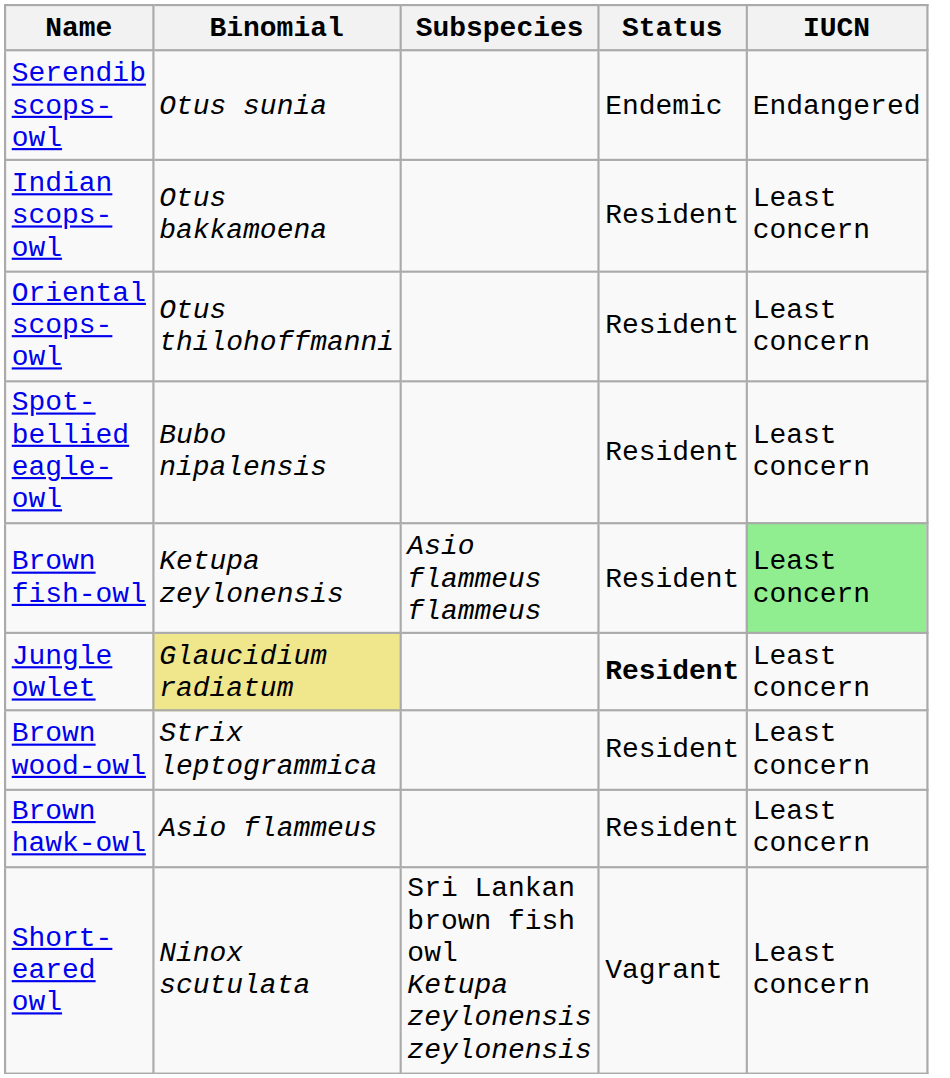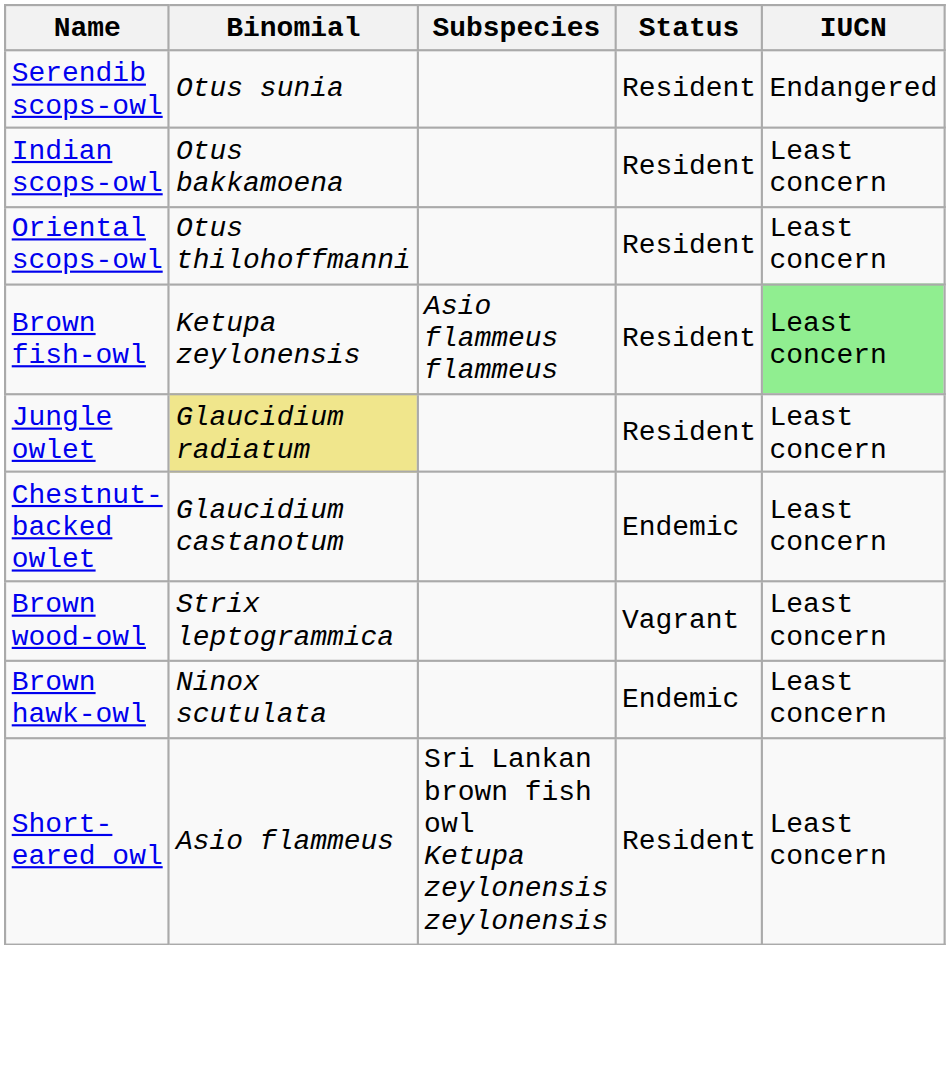 <table width=60% class="wikitable">
 <tr>
 <th width=20%>Name</th>
 <th width=30%>Binomial</th>
 <th width=40%>Subspecies</th>
 <th width=30%>Status</th>
 <th width=30%>IUCN</th>
 </tr>
 <tr>
 <td><a href='#'>Serendib scops-owl</a><br></td>
 <td><em>Otus sunia</em></td>
 <td></td>
-<td>Endemic</td>
+<td>Resident</td>
 <td>Endangered</td>
 </tr>
 <tr>
 <td><a href='#'>Indian scops-owl</a><br></td>
 <td><em>Otus bakkamoena</em></td>
 <td></td>
 <td>Resident</td>
 <td>Least concern</td>
 </tr>
 <tr>
 <td><a href='#'>Oriental scops-owl</a><br></td>
 <td><em>Otus thilohoffmanni</em></td>
 <td></td>
 <td>Resident</td>
 <td>Least concern</td>
 </tr>
 <tr>
-<td><a href='#'>Spot-bellied eagle-owl</a><br></td>
-<td><em>Bubo nipalensis</em></td>
-<td></td>
-<td>Resident</td>
-<td>Least concern</td>
-</tr>
-<tr>
 <td><a href='#'>Brown fish-owl</a><br></td>
 <td><em>Ketupa zeylonensis</em></td>
 <td><em>Asio flammeus flammeus</em></td>
 <td>Resident</td>
 <td style="background: lightgreen;">Least concern</td>
 </tr>
 <tr>
 <td><a href='#'>Jungle owlet</a><br></td>
 <td style="background: khaki;"><em>Glaucidium radiatum</em></td>
 <td></td>
-<td><strong>Resident</strong></td>
+<td>Resident</td>
+<td>Least concern</td>
+</tr>
+<tr>
+<td><a href='#'>Chestnut-backed owlet</a><br></td>
+<td><em>Glaucidium castanotum</em></td>
+<td></td>
+<td>Endemic</td>
 <td>Least concern</td>
 </tr>
 <tr>
 <td><a href='#'>Brown wood-owl</a><br></td>
 <td><em>Strix leptogrammica</em></td>
 <td></td>
-<td>Resident</td>
+<td>Vagrant</td>
 <td>Least concern</td>
 </tr>
 <tr>
 <td><a href='#'>Brown hawk-owl</a><br></td>
-<td><em>Asio flammeus</em></td>
+<td><em>Ninox scutulata</em></td>
 <td></td>
-<td>Resident</td>
+<td>Endemic</td>
 <td>Least concern</td>
 </tr>
 <tr>
 <td><a href='#'>Short-eared owl</a><br></td>
-<td><em>Ninox scutulata</em></td>
+<td><em>Asio flammeus</em></td>
 <td>Sri Lankan brown fish owl<br><em>Ketupa zeylonensis zeylonensis</em></td>
-<td>Vagrant</td>
+<td>Resident</td>
 <td>Least concern</td>
 </tr>
 </table>
